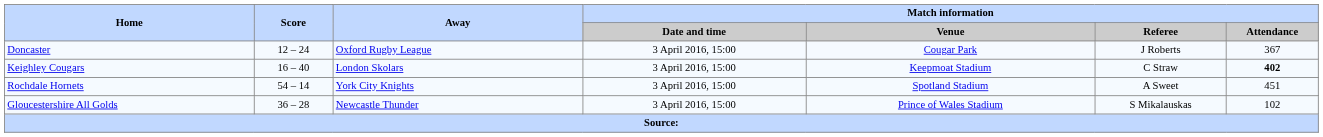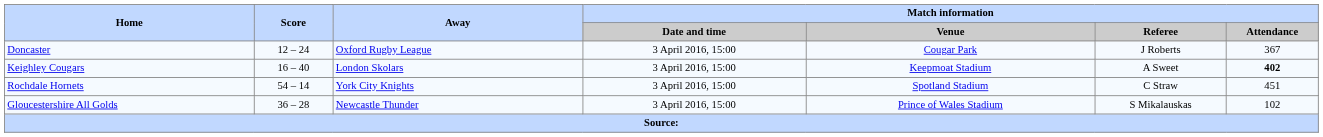 <table border=1 style="border-collapse:collapse; font-size:80%; text-align:center;" cellpadding=3 cellspacing=0 width=100%>
 <tr bgcolor=#C1D8FF>
 <th rowspan=2 width=19%>Home</th>
 <th rowspan=2 width=6%>Score</th>
 <th rowspan=2 width=19%>Away</th>
 <th colspan=6>Match information</th>
 </tr>
 <tr bgcolor=#CCCCCC>
 <th width=17%>Date and time</th>
 <th width=22%>Venue</th>
 <th width=10%>Referee</th>
 <th width=7%>Attendance</th>
 </tr>
 <tr bgcolor=#F5FAFF>
 <td align=left> <a href='#'>Doncaster</a></td>
 <td>12 – 24</td>
 <td align=left> <a href='#'>Oxford Rugby League</a></td>
 <td>3 April 2016, 15:00</td>
 <td><a href='#'>Cougar Park</a></td>
 <td>J Roberts</td>
 <td>367</td>
 </tr>
 <tr bgcolor=#F5FAFF>
 <td align=left> <a href='#'>Keighley Cougars</a></td>
 <td>16 – 40</td>
 <td align=left> <a href='#'>London Skolars</a></td>
 <td>3 April 2016, 15:00</td>
 <td><a href='#'>Keepmoat Stadium</a></td>
-<td>C Straw</td>
+<td>A Sweet</td>
 <td><strong>402</strong></td>
 </tr>
 <tr bgcolor=#F5FAFF>
 <td align=left> <a href='#'>Rochdale Hornets</a></td>
 <td>54 – 14</td>
 <td align=left> <a href='#'>York City Knights</a></td>
 <td>3 April 2016, 15:00</td>
 <td><a href='#'>Spotland Stadium</a></td>
-<td>A Sweet</td>
+<td>C Straw</td>
 <td>451</td>
 </tr>
 <tr bgcolor=#F5FAFF>
 <td align=left> <a href='#'>Gloucestershire All Golds</a></td>
 <td>36 – 28</td>
 <td align=left> <a href='#'>Newcastle Thunder</a></td>
 <td>3 April 2016, 15:00</td>
 <td><a href='#'>Prince of Wales Stadium</a></td>
 <td>S Mikalauskas</td>
 <td>102</td>
 </tr>
 <tr style="background:#c1d8ff;">
 <th colspan=12>Source:</th>
 </tr>
 </table>
